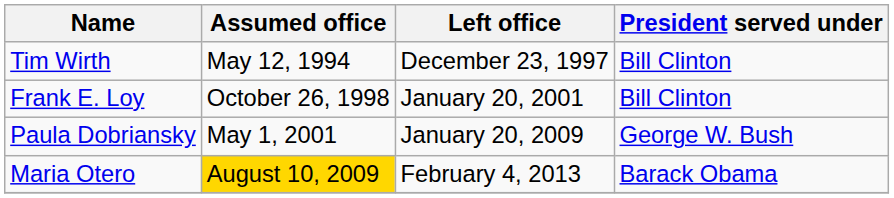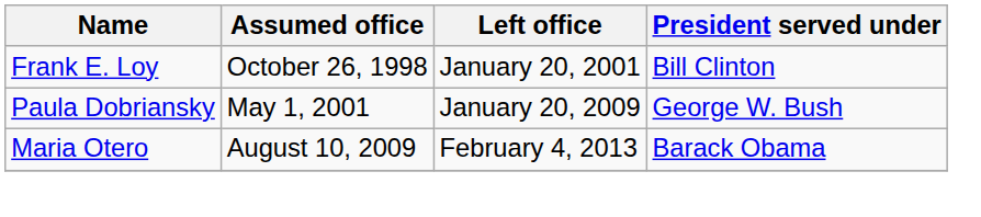 <table class="wikitable">
 <tr>
 <th>Name</th>
 <th>Assumed office</th>
 <th>Left office</th>
 <th><a href='#'>President</a> served under</th>
-</tr>
-<tr>
-<td><a href='#'>Tim Wirth</a></td>
-<td>May 12, 1994</td>
-<td>December 23, 1997</td>
-<td><a href='#'>Bill Clinton</a></td>
 </tr>
 <tr>
 <td><a href='#'>Frank E. Loy</a></td>
 <td>October 26, 1998</td>
 <td>January 20, 2001</td>
 <td><a href='#'>Bill Clinton</a></td>
 </tr>
 <tr>
 <td><a href='#'>Paula Dobriansky</a></td>
 <td>May 1, 2001</td>
 <td>January 20, 2009</td>
 <td><a href='#'>George W. Bush</a></td>
 </tr>
 <tr>
 <td><a href='#'>Maria Otero</a></td>
-<td style="background: gold;">August 10, 2009</td>
+<td>August 10, 2009</td>
 <td>February 4, 2013</td>
 <td><a href='#'>Barack Obama</a></td>
 </tr>
 <tr>
 </tr>
 </table>
